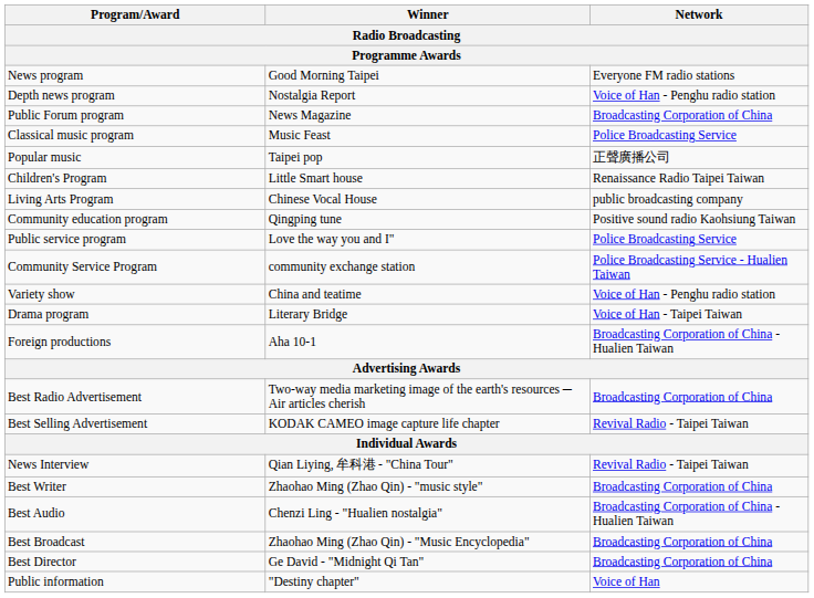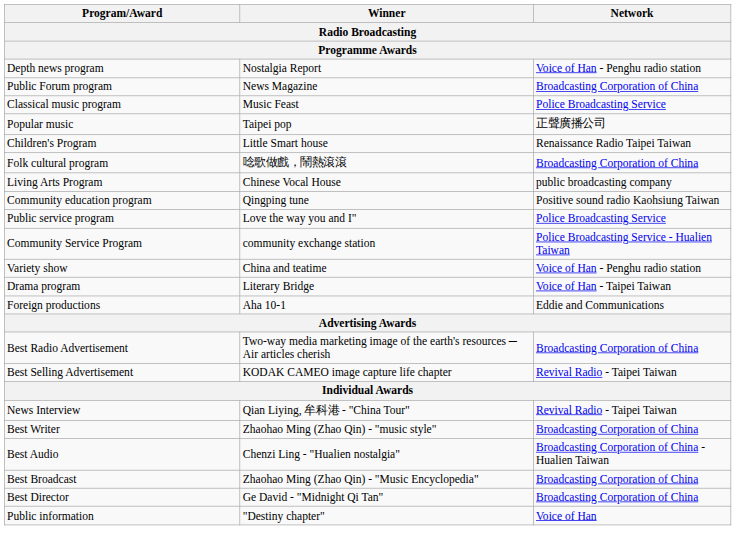 <table class="wikitable">
 <tr>
 <th style="width:240pt;">Program/Award</th>
 <th style="width:300pt;">Winner</th>
 <th style="width:200pt;">Network</th>
 </tr>
 <tr>
 <th colspan=3 style="text-align:center" style="background:#99CCFF;">Radio Broadcasting</th>
 </tr>
 <tr>
 <th colspan=3 style="text-align:center" style="background:LightSteelBlue;">Programme Awards</th>
-</tr>
-<tr>
-<td>News program</td>
-<td>Good Morning Taipei</td>
-<td>Everyone FM radio stations</td>
 </tr>
 <tr>
 <td>Depth news program</td>
 <td>Nostalgia Report</td>
 <td><a href='#'>Voice of Han</a> - Penghu radio station</td>
 </tr>
 <tr>
 <td>Public Forum program</td>
 <td>News Magazine</td>
 <td><a href='#'>Broadcasting Corporation of China</a></td>
 </tr>
 <tr>
 <td>Classical music program</td>
 <td>Music Feast</td>
 <td><a href='#'>Police Broadcasting Service</a></td>
 </tr>
 <tr>
 <td>Popular music</td>
 <td>Taipei pop</td>
 <td>正聲廣播公司</td>
 </tr>
 <tr>
 <td>Children's Program</td>
 <td>Little Smart house</td>
 <td>Renaissance Radio Taipei Taiwan</td>
+</tr>
+<tr>
+<td>Folk cultural program</td>
+<td>唸歌做戲，鬧熱滾滾</td>
+<td><a href='#'>Broadcasting Corporation of China</a></td>
 </tr>
 <tr>
 <td>Living Arts Program</td>
 <td>Chinese Vocal House</td>
 <td>public broadcasting company</td>
 </tr>
 <tr>
 <td>Community education program</td>
 <td>Qingping tune</td>
 <td>Positive sound radio Kaohsiung Taiwan</td>
 </tr>
 <tr>
 <td>Public service program</td>
 <td>Love the way you and I"</td>
 <td><a href='#'>Police Broadcasting Service</a></td>
 </tr>
 <tr>
 <td>Community Service Program</td>
 <td>community exchange station</td>
 <td><a href='#'>Police Broadcasting Service - Hualien Taiwan</a></td>
 </tr>
 <tr>
 <td>Variety show</td>
 <td>China and teatime</td>
 <td><a href='#'>Voice of Han</a> - Penghu radio station</td>
 </tr>
 <tr>
 <td>Drama program</td>
 <td>Literary Bridge</td>
 <td><a href='#'>Voice of Han</a> - Taipei Taiwan</td>
 </tr>
 <tr>
 <td>Foreign productions</td>
 <td>Aha 10-1</td>
-<td><a href='#'>Broadcasting Corporation of China</a> - Hualien Taiwan</td>
+<td>Eddie and Communications</td>
 </tr>
 <tr>
 <th colspan=3 style="text-align:center" style="background:LightSteelBlue;">Advertising Awards</th>
 </tr>
 <tr>
 <td>Best Radio Advertisement</td>
 <td>Two-way media marketing image of the earth's resources ─ Air articles cherish</td>
 <td><a href='#'>Broadcasting Corporation of China</a></td>
 </tr>
 <tr>
 <td>Best Selling Advertisement</td>
 <td>KODAK CAMEO image capture life chapter</td>
 <td><a href='#'>Revival Radio</a> - Taipei Taiwan</td>
 </tr>
 <tr>
 <th colspan=3 style="text-align:center" style="background:LightSteelBlue;">Individual Awards</th>
 </tr>
 <tr>
 <td>News Interview</td>
 <td>Qian Liying, 牟科港 - "China Tour"</td>
 <td><a href='#'>Revival Radio</a> - Taipei Taiwan</td>
 </tr>
 <tr>
 <td>Best Writer</td>
 <td>Zhaohao Ming (Zhao Qin) - "music style"</td>
 <td><a href='#'>Broadcasting Corporation of China</a></td>
 </tr>
 <tr>
 <td>Best Audio</td>
 <td>Chenzi Ling - "Hualien nostalgia"</td>
 <td><a href='#'>Broadcasting Corporation of China</a> - Hualien Taiwan</td>
 </tr>
 <tr>
 <td>Best Broadcast</td>
 <td>Zhaohao Ming (Zhao Qin) - "Music Encyclopedia"</td>
 <td><a href='#'>Broadcasting Corporation of China</a></td>
 </tr>
 <tr>
 <td>Best Director</td>
 <td>Ge David - "Midnight Qi Tan"</td>
 <td><a href='#'>Broadcasting Corporation of China</a></td>
 </tr>
 <tr>
 <td>Public information</td>
 <td>"Destiny chapter"</td>
 <td><a href='#'>Voice of Han</a></td>
 </tr>
 </table>
